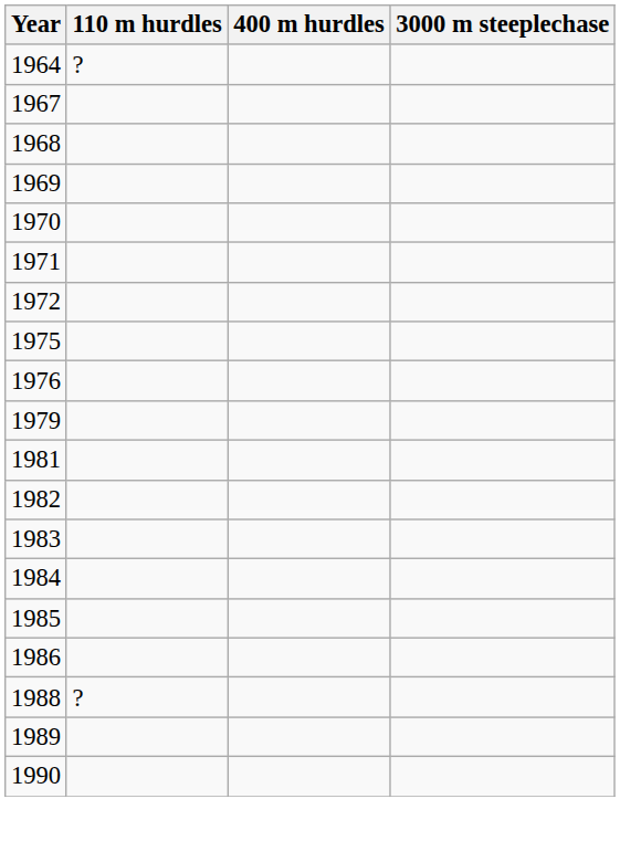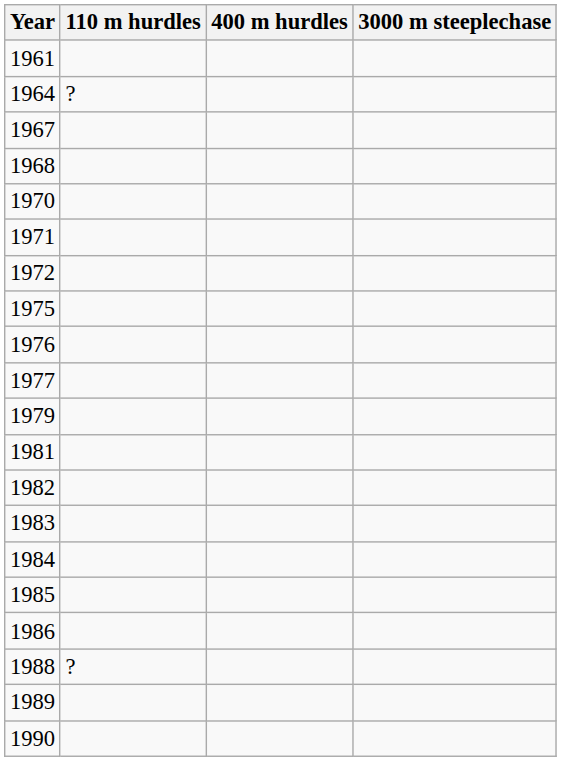 <table class=wikitable>
 <tr>
 <th>Year</th>
 <th>110 m hurdles</th>
 <th>400 m hurdles</th>
 <th>3000 m steeplechase</th>
+</tr>
+<tr>
+<td>1961</td>
+<td></td>
+<td></td>
+<td></td>
 </tr>
 <tr>
 <td>1964</td>
 <td>?</td>
 <td></td>
 <td></td>
 </tr>
 <tr>
 <td>1967</td>
 <td></td>
 <td></td>
 <td></td>
 </tr>
 <tr>
 <td>1968</td>
-<td></td>
-<td></td>
-<td></td>
-</tr>
-<tr>
-<td>1969</td>
 <td></td>
 <td></td>
 <td></td>
 </tr>
 <tr>
 <td>1970</td>
 <td></td>
 <td></td>
 <td></td>
 </tr>
 <tr>
 <td>1971</td>
 <td></td>
 <td></td>
 <td></td>
 </tr>
 <tr>
 <td>1972</td>
 <td></td>
 <td></td>
 <td></td>
 </tr>
 <tr>
 <td>1975</td>
 <td></td>
 <td></td>
 <td></td>
 </tr>
 <tr>
 <td>1976</td>
+<td></td>
+<td></td>
+<td></td>
+</tr>
+<tr>
+<td>1977</td>
 <td></td>
 <td></td>
 <td></td>
 </tr>
 <tr>
 <td>1979</td>
 <td></td>
 <td></td>
 <td></td>
 </tr>
 <tr>
 <td>1981</td>
 <td></td>
 <td></td>
 <td></td>
 </tr>
 <tr>
 <td>1982</td>
 <td></td>
 <td></td>
 <td></td>
 </tr>
 <tr>
 <td>1983</td>
 <td></td>
 <td></td>
 <td></td>
 </tr>
 <tr>
 <td>1984</td>
 <td></td>
 <td></td>
 <td></td>
 </tr>
 <tr>
 <td>1985</td>
 <td></td>
 <td></td>
 <td></td>
 </tr>
 <tr>
 <td>1986</td>
 <td></td>
 <td></td>
 <td></td>
 </tr>
 <tr>
 <td>1988</td>
 <td>?</td>
 <td></td>
 <td></td>
 </tr>
 <tr>
 <td>1989</td>
 <td></td>
 <td></td>
 <td></td>
 </tr>
 <tr>
 <td>1990</td>
 <td></td>
 <td></td>
 <td></td>
 </tr>
 </table>
